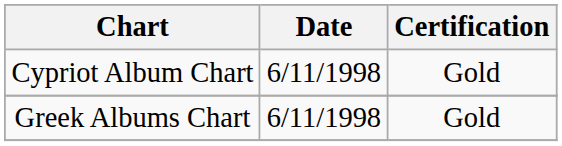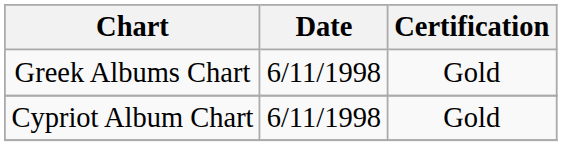 <table class="wikitable">
 <tr>
 <th align="left">Chart</th>
 <th align="left">Date</th>
 <th align="left">Certification</th>
+</tr>
+<tr>
+<td align="center">Greek Albums Chart</td>
+<td align="center">6/11/1998</td>
+<td align="center">Gold</td>
+</tr>
+<tr>
 </tr>
 <tr>
 <td align="center">Cypriot Album Chart</td>
 <td align="center">6/11/1998</td>
 <td align="center">Gold</td>
 </tr>
 <tr>
 </tr>
-<tr>
-<td align="center">Greek Albums Chart</td>
-<td align="center">6/11/1998</td>
-<td align="center">Gold</td>
-</tr>
-<tr>
-</tr>
 </table>
